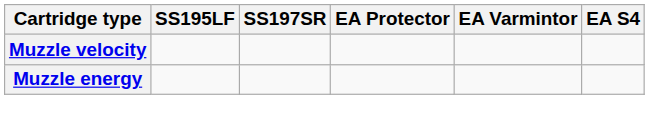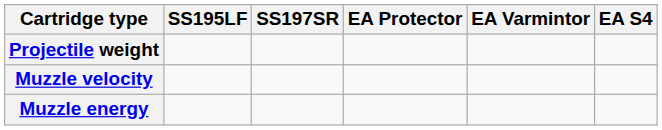 <table class="wikitable">
 <tr>
 <th>Cartridge type</th>
 <th>SS195LF</th>
 <th>SS197SR</th>
 <th>EA Protector</th>
 <th>EA Varmintor</th>
 <th>EA S4</th>
+</tr>
+<tr>
+<th><a href='#'>Projectile</a> weight</th>
+<td></td>
+<td></td>
+<td></td>
+<td></td>
+<td></td>
 </tr>
 <tr>
 <th><a href='#'>Muzzle velocity</a></th>
 <td></td>
 <td></td>
 <td></td>
 <td></td>
 <td></td>
 </tr>
 <tr>
 <th><a href='#'>Muzzle energy</a></th>
 <td></td>
 <td></td>
 <td></td>
 <td></td>
 <td></td>
 </tr>
 </table>
